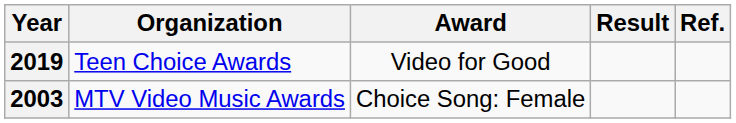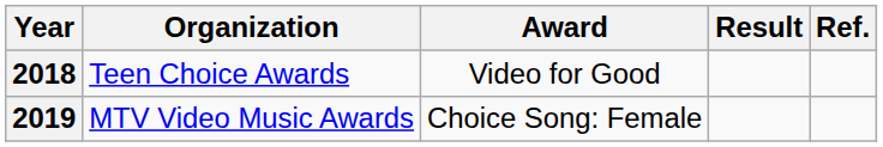 <table class="wikitable plainrowheaders">
 <tr>
 <th>Year</th>
 <th>Organization</th>
 <th>Award</th>
 <th>Result</th>
 <th>Ref.</th>
 </tr>
 <tr>
-<th scope="row">2019</th>
+<th scope="row">2018</th>
 <td><a href='#'>Teen Choice Awards</a></td>
 <td align="center">Video for Good</td>
 <td></td>
 <td style="text-align:center;"></td>
 </tr>
 <tr>
-<th scope="row">2003</th>
+<th scope="row">2019</th>
 <td><a href='#'>MTV Video Music Awards</a></td>
 <td>Choice Song: Female</td>
 <td></td>
 <td rowspan="4" align="center"></td>
 </tr>
 </table>
